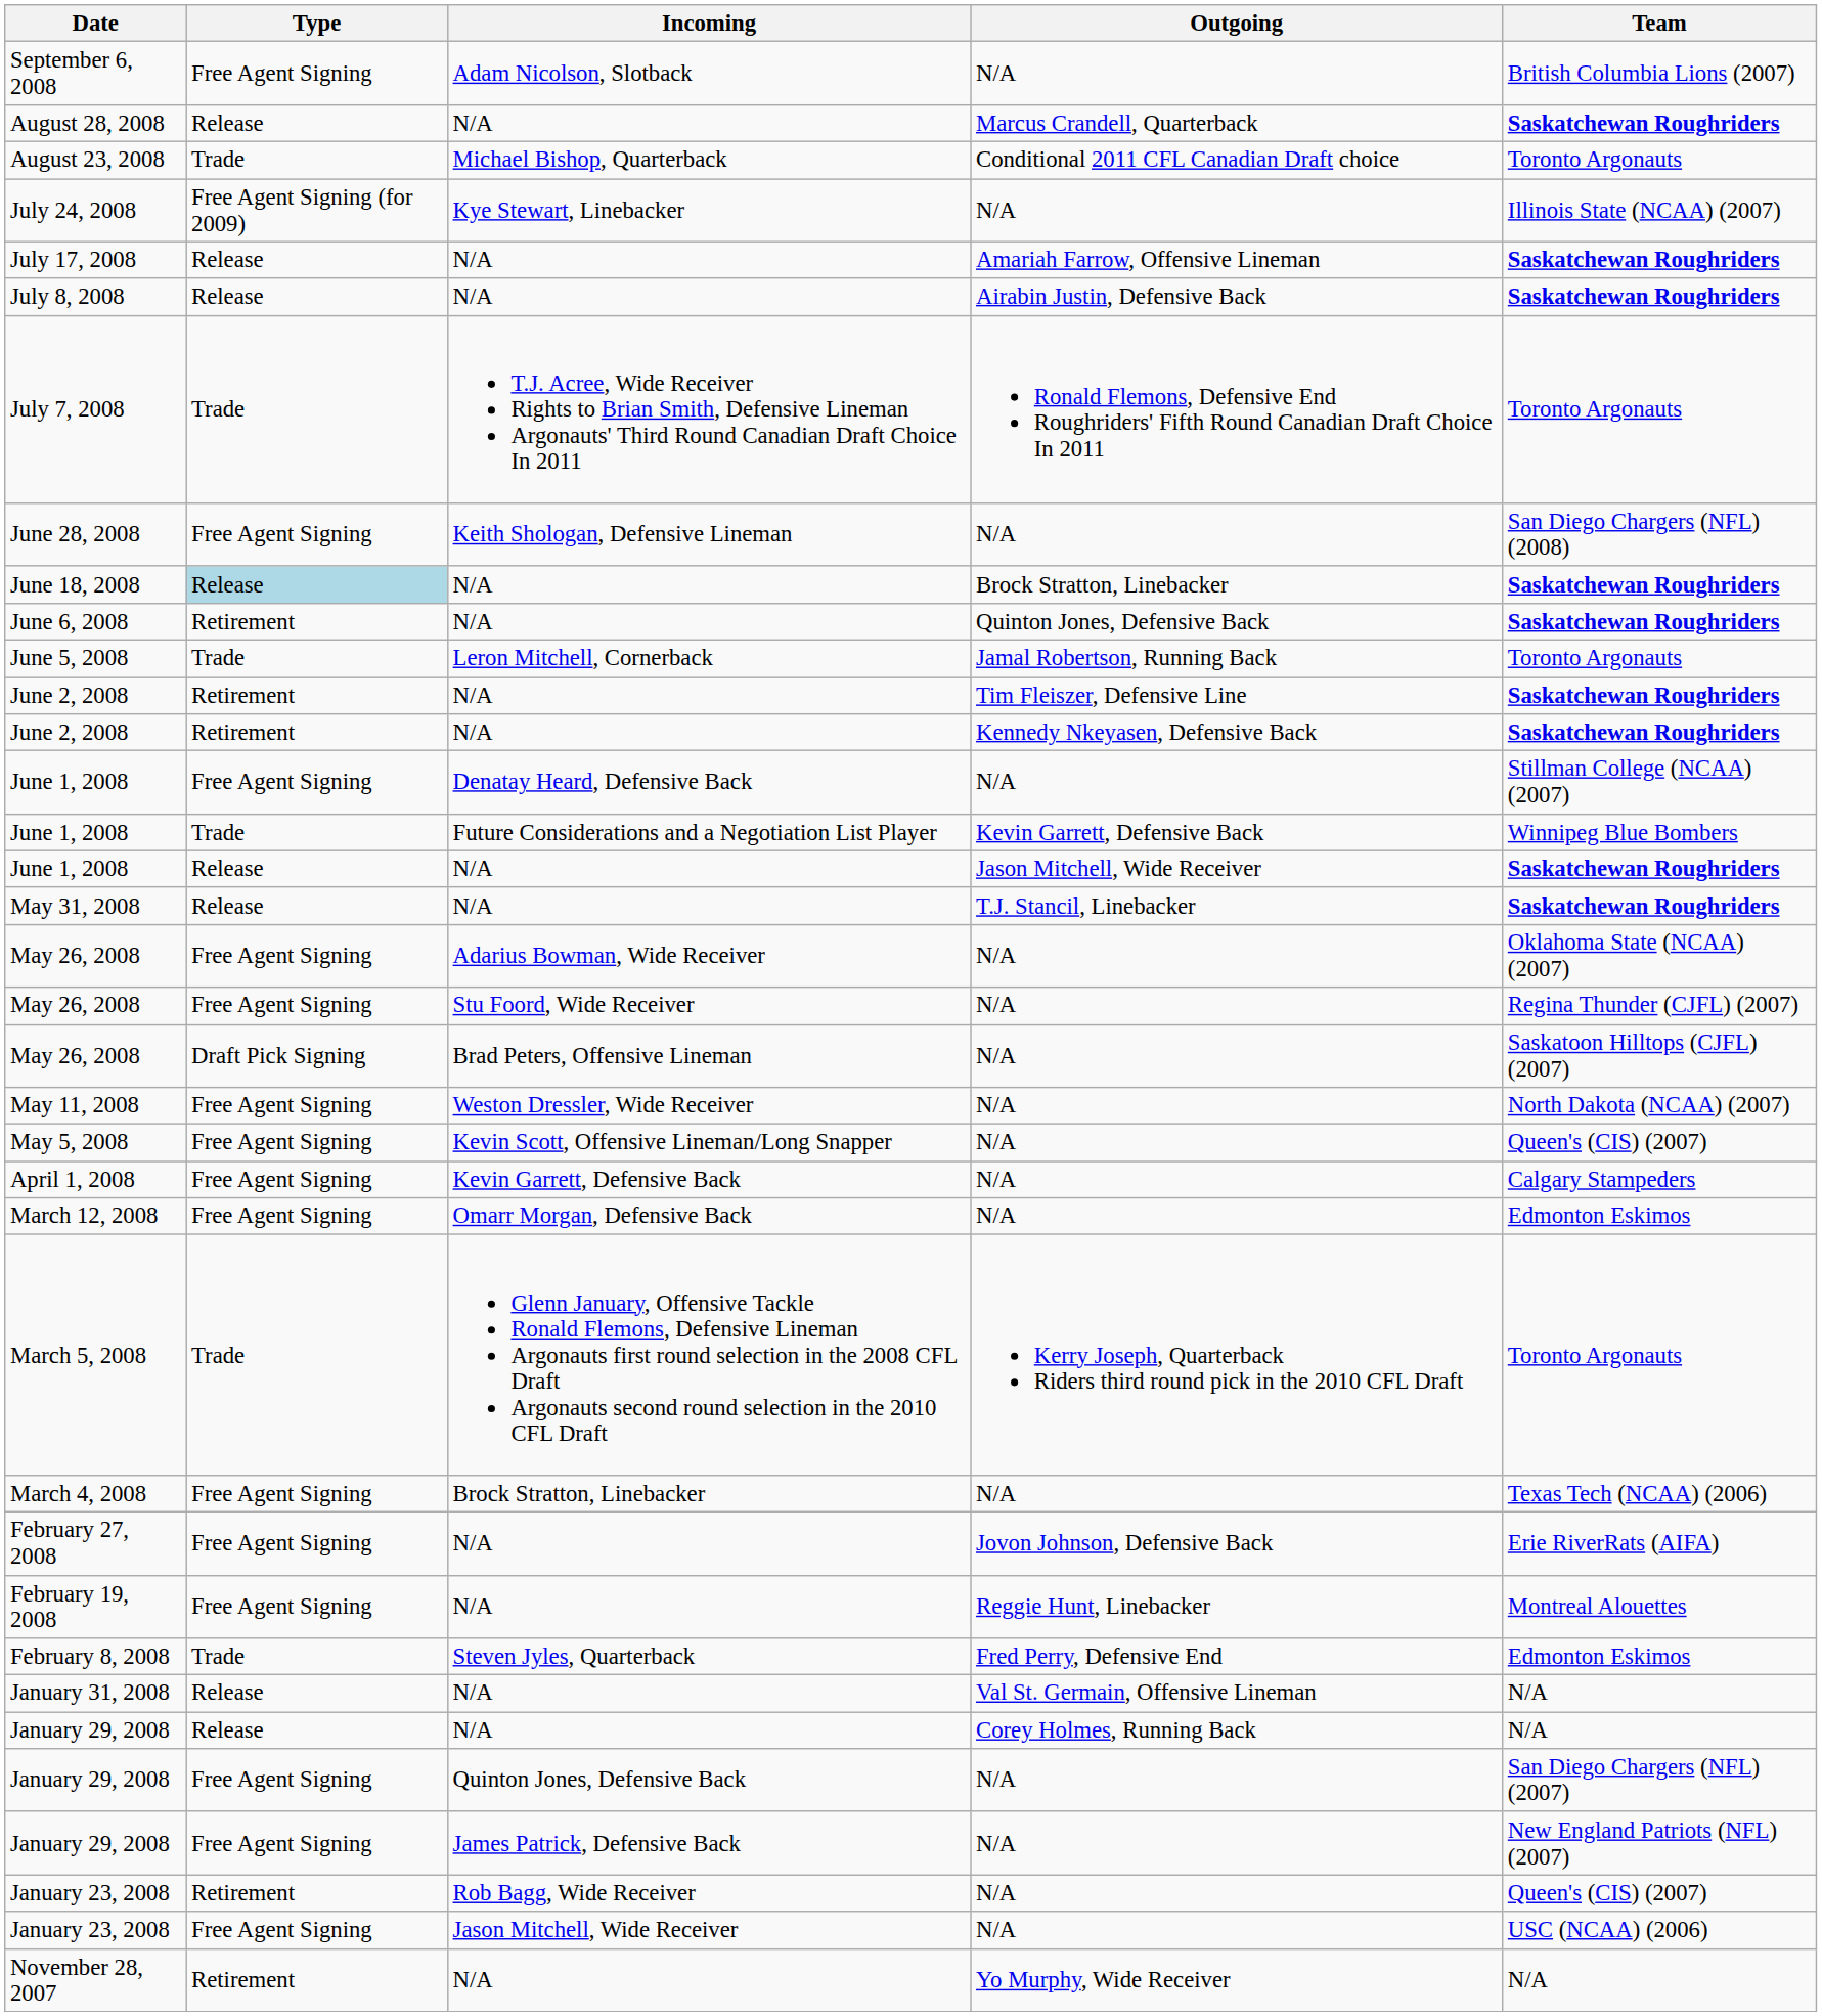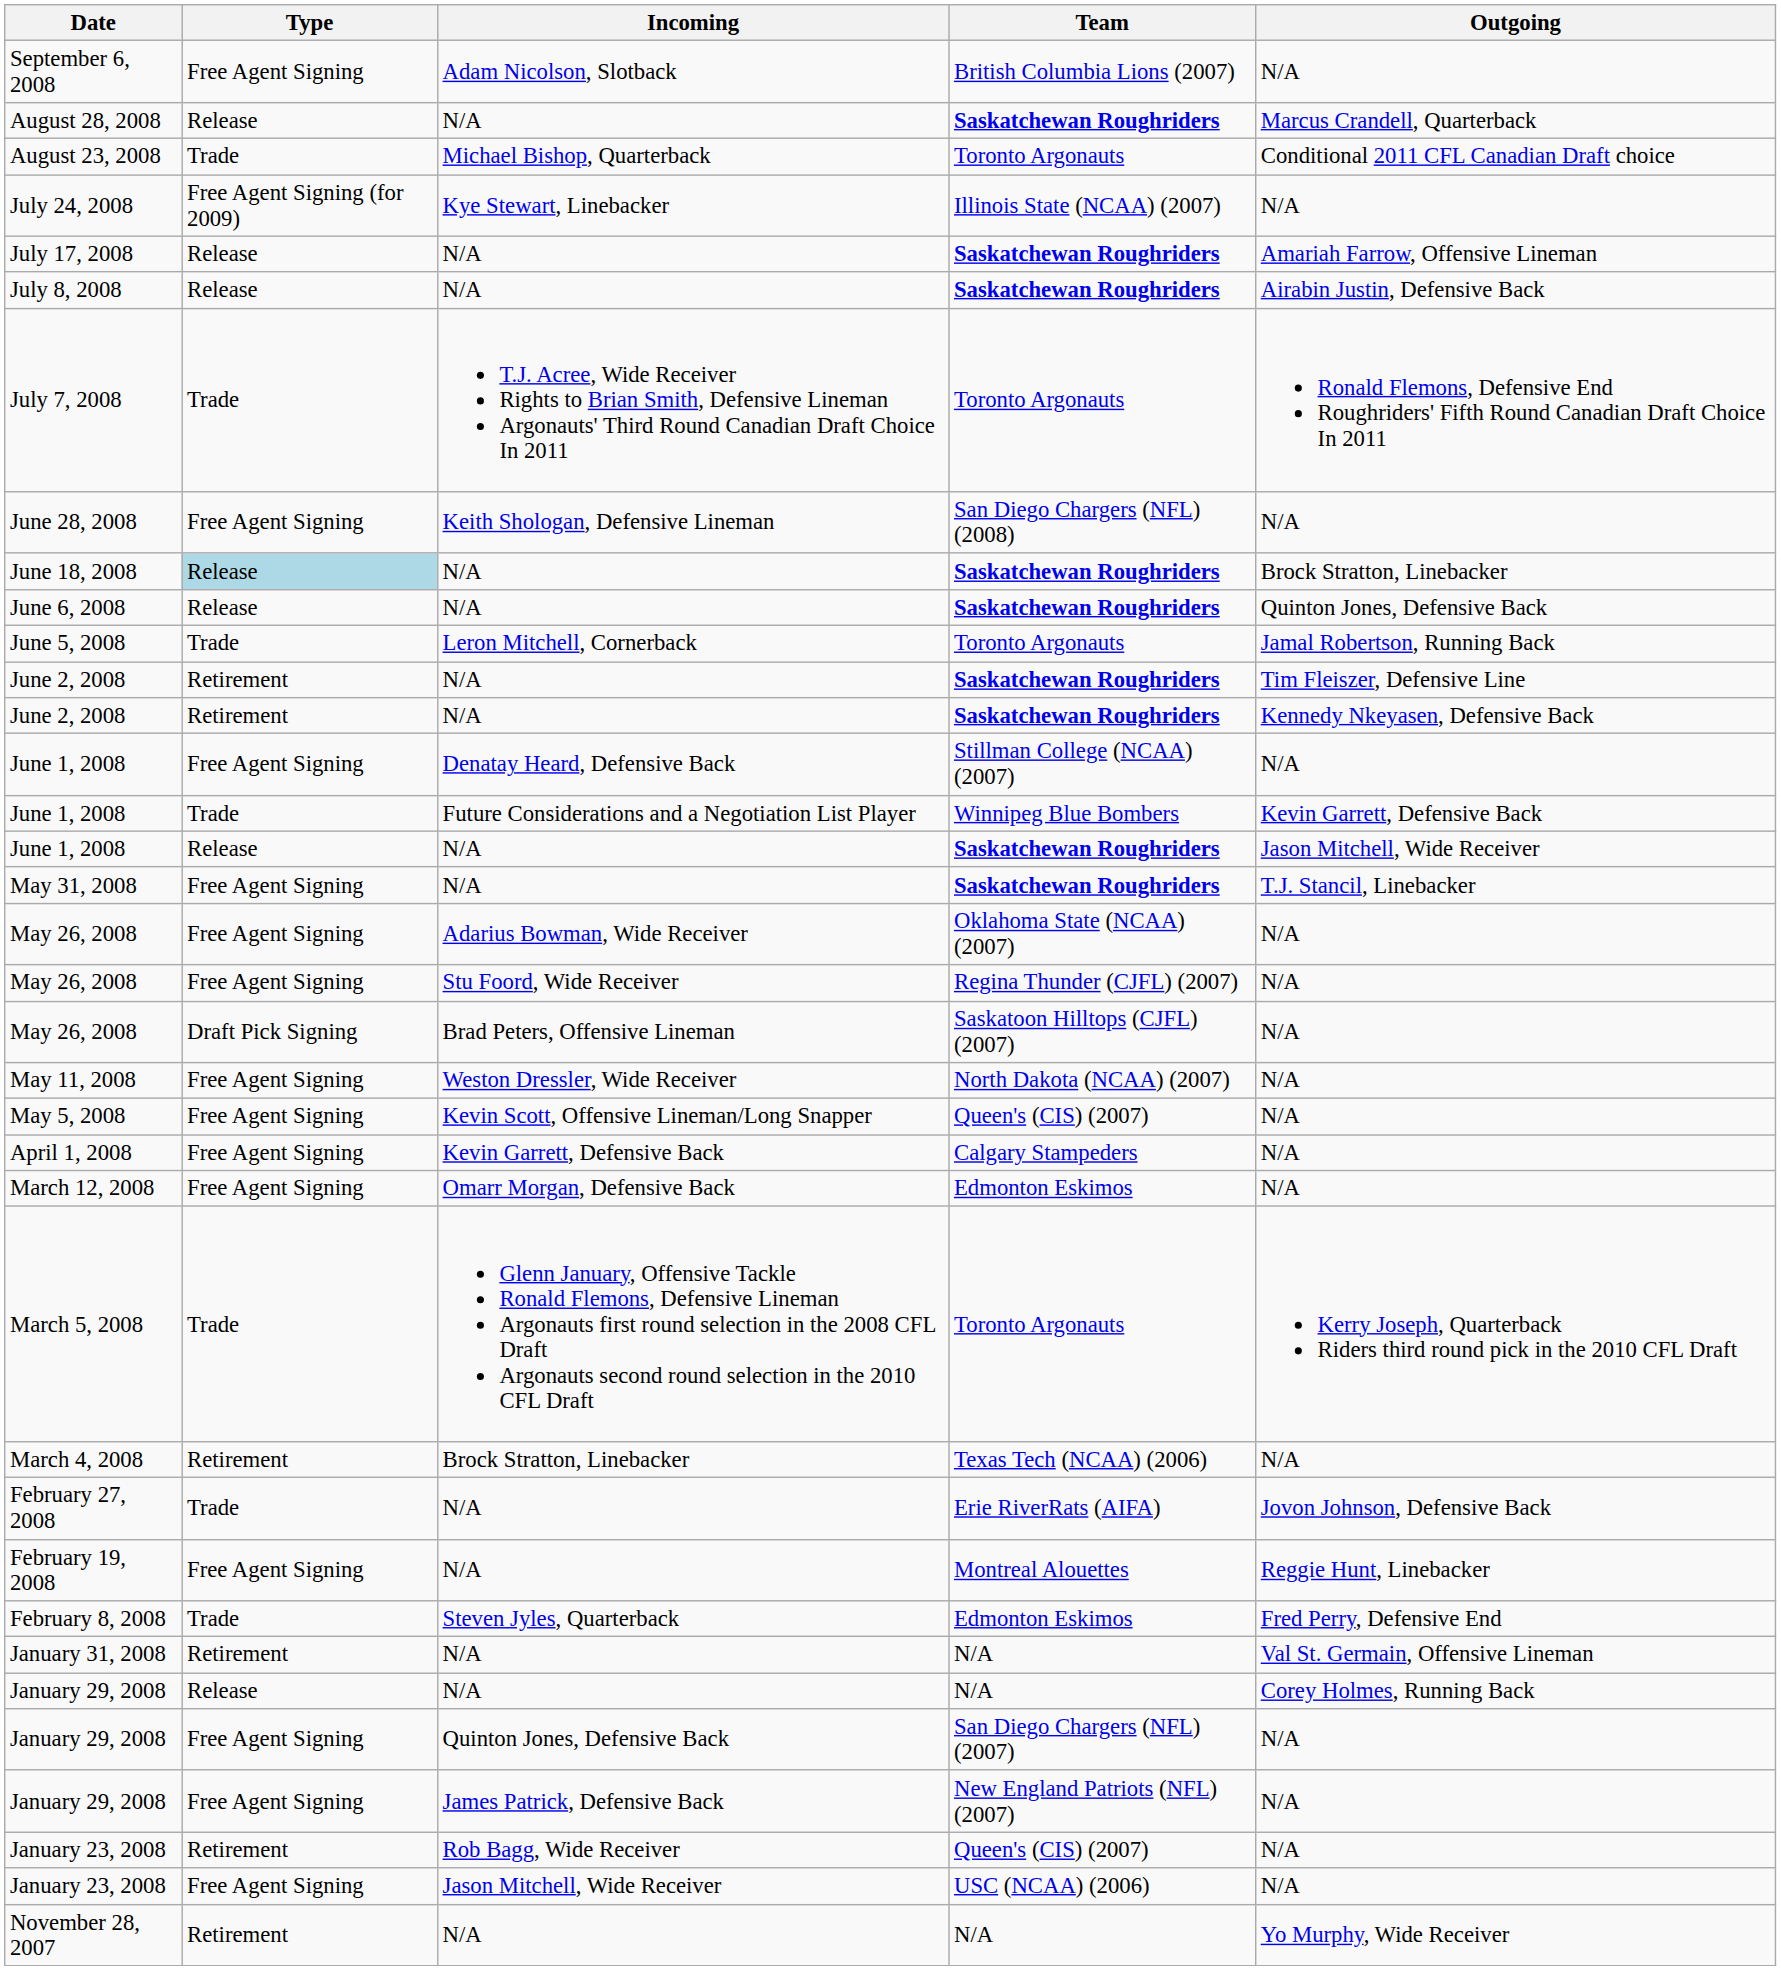 <table class="wikitable collapsible autocollapse" border="1">
 <tr>
 <th><strong>Date</strong></th>
 <th><strong>Type</strong></th>
 <th><strong>Incoming</strong></th>
+<th><strong>Team</strong></th>
 <th><strong>Outgoing</strong></th>
-<th><strong>Team</strong></th>
 </tr>
 <tr>
 <td>September 6, 2008</td>
 <td>Free Agent Signing</td>
 <td><a href='#'>Adam Nicolson</a>, Slotback </td>
+<td><a href='#'>British Columbia Lions</a> (2007)</td>
 <td>N/A</td>
-<td><a href='#'>British Columbia Lions</a> (2007)</td>
 </tr>
 <tr>
 <td>August 28, 2008</td>
 <td>Release</td>
 <td>N/A</td>
+<td><strong><a href='#'>Saskatchewan Roughriders</a></strong></td>
 <td><a href='#'>Marcus Crandell</a>, Quarterback </td>
-<td><strong><a href='#'>Saskatchewan Roughriders</a></strong></td>
 </tr>
 <tr>
 <td>August 23, 2008</td>
 <td>Trade</td>
 <td><a href='#'>Michael Bishop</a>, Quarterback </td>
+<td><a href='#'>Toronto Argonauts</a></td>
 <td>Conditional <a href='#'>2011 CFL Canadian Draft</a> choice</td>
-<td><a href='#'>Toronto Argonauts</a></td>
 </tr>
 <tr>
 <td>July 24, 2008</td>
 <td>Free Agent Signing (for 2009)</td>
 <td><a href='#'>Kye Stewart</a>, Linebacker </td>
+<td><a href='#'>Illinois State</a> (<a href='#'>NCAA</a>) (2007)</td>
 <td>N/A</td>
-<td><a href='#'>Illinois State</a> (<a href='#'>NCAA</a>) (2007)</td>
 </tr>
 <tr>
 <td>July 17, 2008</td>
 <td>Release</td>
 <td>N/A</td>
+<td><strong><a href='#'>Saskatchewan Roughriders</a></strong></td>
 <td><a href='#'>Amariah Farrow</a>, Offensive Lineman </td>
-<td><strong><a href='#'>Saskatchewan Roughriders</a></strong></td>
 </tr>
 <tr>
 <td>July 8, 2008</td>
 <td>Release</td>
 <td>N/A</td>
+<td><strong><a href='#'>Saskatchewan Roughriders</a></strong></td>
 <td><a href='#'>Airabin Justin</a>, Defensive Back </td>
-<td><strong><a href='#'>Saskatchewan Roughriders</a></strong></td>
 </tr>
 <tr>
 <td>July 7, 2008</td>
 <td>Trade</td>
 <td><br><ul><li><a href='#'>T.J. Acree</a>, Wide Receiver </li><li>Rights to <a href='#'>Brian Smith</a>, Defensive Lineman </li><li>Argonauts' Third Round Canadian Draft Choice In 2011</li></ul></td>
+<td><a href='#'>Toronto Argonauts</a></td>
 <td><br><ul><li><a href='#'>Ronald Flemons</a>, Defensive End </li><li>Roughriders' Fifth Round Canadian Draft Choice In 2011</li></ul></td>
-<td><a href='#'>Toronto Argonauts</a></td>
 </tr>
 <tr>
 <td>June 28, 2008</td>
 <td>Free Agent Signing</td>
 <td><a href='#'>Keith Shologan</a>, Defensive Lineman </td>
+<td><a href='#'>San Diego Chargers</a> (<a href='#'>NFL</a>) (2008)</td>
 <td>N/A</td>
-<td><a href='#'>San Diego Chargers</a> (<a href='#'>NFL</a>) (2008)</td>
 </tr>
 <tr>
 <td>June 18, 2008</td>
 <td style="background: lightblue;">Release</td>
 <td>N/A</td>
+<td><strong><a href='#'>Saskatchewan Roughriders</a></strong></td>
 <td>Brock Stratton, Linebacker </td>
-<td><strong><a href='#'>Saskatchewan Roughriders</a></strong></td>
 </tr>
 <tr>
 <td>June 6, 2008</td>
-<td>Retirement</td>
+<td>Release</td>
 <td>N/A</td>
+<td><strong><a href='#'>Saskatchewan Roughriders</a></strong></td>
 <td>Quinton Jones, Defensive Back </td>
-<td><strong><a href='#'>Saskatchewan Roughriders</a></strong></td>
 </tr>
 <tr>
 <td>June 5, 2008</td>
 <td>Trade</td>
 <td><a href='#'>Leron Mitchell</a>, Cornerback </td>
+<td><a href='#'>Toronto Argonauts</a></td>
 <td><a href='#'>Jamal Robertson</a>, Running Back </td>
-<td><a href='#'>Toronto Argonauts</a></td>
 </tr>
 <tr>
 <td>June 2, 2008</td>
 <td>Retirement</td>
 <td>N/A</td>
+<td><strong><a href='#'>Saskatchewan Roughriders</a></strong></td>
 <td><a href='#'>Tim Fleiszer</a>, Defensive Line </td>
-<td><strong><a href='#'>Saskatchewan Roughriders</a></strong></td>
 </tr>
 <tr>
 <td>June 2, 2008</td>
 <td>Retirement</td>
 <td>N/A</td>
+<td><strong><a href='#'>Saskatchewan Roughriders</a></strong></td>
 <td><a href='#'>Kennedy Nkeyasen</a>, Defensive Back </td>
-<td><strong><a href='#'>Saskatchewan Roughriders</a></strong></td>
 </tr>
 <tr>
 <td>June 1, 2008</td>
 <td>Free Agent Signing</td>
 <td><a href='#'>Denatay Heard</a>, Defensive Back </td>
+<td><a href='#'>Stillman College</a> (<a href='#'>NCAA</a>) (2007)</td>
 <td>N/A</td>
-<td><a href='#'>Stillman College</a> (<a href='#'>NCAA</a>) (2007)</td>
 </tr>
 <tr>
 <td>June 1, 2008</td>
 <td>Trade</td>
 <td>Future Considerations and a Negotiation List Player</td>
+<td><a href='#'>Winnipeg Blue Bombers</a></td>
 <td><a href='#'>Kevin Garrett</a>, Defensive Back </td>
-<td><a href='#'>Winnipeg Blue Bombers</a></td>
 </tr>
 <tr>
 <td>June 1, 2008</td>
 <td>Release</td>
 <td>N/A</td>
+<td><strong><a href='#'>Saskatchewan Roughriders</a></strong></td>
 <td><a href='#'>Jason Mitchell</a>, Wide Receiver </td>
-<td><strong><a href='#'>Saskatchewan Roughriders</a></strong></td>
 </tr>
 <tr>
 <td>May 31, 2008</td>
-<td>Release</td>
+<td>Free Agent Signing</td>
 <td>N/A</td>
+<td><strong><a href='#'>Saskatchewan Roughriders</a></strong></td>
 <td><a href='#'>T.J. Stancil</a>, Linebacker </td>
-<td><strong><a href='#'>Saskatchewan Roughriders</a></strong></td>
 </tr>
 <tr>
 <td>May 26, 2008</td>
 <td>Free Agent Signing</td>
 <td><a href='#'>Adarius Bowman</a>, Wide Receiver </td>
+<td><a href='#'>Oklahoma State</a> (<a href='#'>NCAA</a>) (2007)</td>
 <td>N/A</td>
-<td><a href='#'>Oklahoma State</a> (<a href='#'>NCAA</a>) (2007)</td>
 </tr>
 <tr>
 <td>May 26, 2008</td>
 <td>Free Agent Signing</td>
 <td><a href='#'>Stu Foord</a>, Wide Receiver </td>
+<td><a href='#'>Regina Thunder</a> (<a href='#'>CJFL</a>) (2007)</td>
 <td>N/A</td>
-<td><a href='#'>Regina Thunder</a> (<a href='#'>CJFL</a>) (2007)</td>
 </tr>
 <tr>
 <td>May 26, 2008</td>
 <td>Draft Pick Signing</td>
 <td>Brad Peters, Offensive Lineman </td>
+<td><a href='#'>Saskatoon Hilltops</a> (<a href='#'>CJFL</a>) (2007)</td>
 <td>N/A</td>
-<td><a href='#'>Saskatoon Hilltops</a> (<a href='#'>CJFL</a>) (2007)</td>
 </tr>
 <tr>
 <td>May 11, 2008</td>
 <td>Free Agent Signing</td>
 <td><a href='#'>Weston Dressler</a>, Wide Receiver </td>
+<td><a href='#'>North Dakota</a> (<a href='#'>NCAA</a>) (2007)</td>
 <td>N/A</td>
-<td><a href='#'>North Dakota</a> (<a href='#'>NCAA</a>) (2007)</td>
 </tr>
 <tr>
 <td>May 5, 2008</td>
 <td>Free Agent Signing</td>
 <td><a href='#'>Kevin Scott</a>, Offensive Lineman/Long Snapper </td>
+<td><a href='#'>Queen's</a> (<a href='#'>CIS</a>) (2007)</td>
 <td>N/A</td>
-<td><a href='#'>Queen's</a> (<a href='#'>CIS</a>) (2007)</td>
 </tr>
 <tr>
 <td>April 1, 2008</td>
 <td>Free Agent Signing</td>
 <td><a href='#'>Kevin Garrett</a>, Defensive Back </td>
+<td><a href='#'>Calgary Stampeders</a></td>
 <td>N/A</td>
-<td><a href='#'>Calgary Stampeders</a></td>
 </tr>
 <tr>
 <td>March 12, 2008</td>
 <td>Free Agent Signing</td>
 <td><a href='#'>Omarr Morgan</a>, Defensive Back </td>
+<td><a href='#'>Edmonton Eskimos</a></td>
 <td>N/A</td>
-<td><a href='#'>Edmonton Eskimos</a></td>
 </tr>
 <tr>
 <td>March 5, 2008</td>
 <td>Trade</td>
 <td><br><ul><li><a href='#'>Glenn January</a>, Offensive Tackle </li><li><a href='#'>Ronald Flemons</a>, Defensive Lineman </li><li>Argonauts first round selection in the 2008 CFL Draft</li><li>Argonauts second round selection in the 2010 CFL Draft</li></ul></td>
+<td><a href='#'>Toronto Argonauts</a></td>
 <td><br><ul><li><a href='#'>Kerry Joseph</a>, Quarterback </li><li>Riders third round pick in the 2010 CFL Draft</li></ul></td>
-<td><a href='#'>Toronto Argonauts</a></td>
 </tr>
 <tr>
 <td>March 4, 2008</td>
-<td>Free Agent Signing</td>
+<td>Retirement</td>
 <td>Brock Stratton, Linebacker </td>
+<td><a href='#'>Texas Tech</a> (<a href='#'>NCAA</a>) (2006)</td>
 <td>N/A</td>
-<td><a href='#'>Texas Tech</a> (<a href='#'>NCAA</a>) (2006)</td>
 </tr>
 <tr>
 <td>February 27, 2008</td>
-<td>Free Agent Signing</td>
+<td>Trade</td>
 <td>N/A</td>
+<td><a href='#'>Erie RiverRats</a> (<a href='#'>AIFA</a>)</td>
 <td><a href='#'>Jovon Johnson</a>, Defensive Back </td>
-<td><a href='#'>Erie RiverRats</a> (<a href='#'>AIFA</a>)</td>
 </tr>
 <tr>
 <td>February 19, 2008</td>
 <td>Free Agent Signing</td>
 <td>N/A</td>
+<td><a href='#'>Montreal Alouettes</a></td>
 <td><a href='#'>Reggie Hunt</a>, Linebacker </td>
-<td><a href='#'>Montreal Alouettes</a></td>
 </tr>
 <tr>
 <td>February 8, 2008</td>
 <td>Trade</td>
 <td><a href='#'>Steven Jyles</a>, Quarterback </td>
+<td><a href='#'>Edmonton Eskimos</a></td>
 <td><a href='#'>Fred Perry</a>, Defensive End </td>
-<td><a href='#'>Edmonton Eskimos</a></td>
 </tr>
 <tr>
 <td>January 31, 2008</td>
-<td>Release</td>
+<td>Retirement</td>
+<td>N/A</td>
 <td>N/A</td>
 <td><a href='#'>Val St. Germain</a>, Offensive Lineman </td>
-<td>N/A</td>
 </tr>
 <tr>
 <td>January 29, 2008</td>
 <td>Release</td>
 <td>N/A</td>
+<td>N/A</td>
 <td><a href='#'>Corey Holmes</a>, Running Back </td>
+</tr>
+<tr>
+<td>January 29, 2008</td>
+<td>Free Agent Signing</td>
+<td>Quinton Jones, Defensive Back </td>
+<td><a href='#'>San Diego Chargers</a> (<a href='#'>NFL</a>) (2007)</td>
 <td>N/A</td>
 </tr>
 <tr>
 <td>January 29, 2008</td>
 <td>Free Agent Signing</td>
-<td>Quinton Jones, Defensive Back </td>
+<td><a href='#'>James Patrick</a>, Defensive Back </td>
+<td><a href='#'>New England Patriots</a> (<a href='#'>NFL</a>) (2007)</td>
 <td>N/A</td>
-<td><a href='#'>San Diego Chargers</a> (<a href='#'>NFL</a>) (2007)</td>
-</tr>
-<tr>
-<td>January 29, 2008</td>
-<td>Free Agent Signing</td>
-<td><a href='#'>James Patrick</a>, Defensive Back </td>
-<td>N/A</td>
-<td><a href='#'>New England Patriots</a> (<a href='#'>NFL</a>) (2007)</td>
 </tr>
 <tr>
 <td>January 23, 2008</td>
 <td>Retirement</td>
 <td><a href='#'>Rob Bagg</a>, Wide Receiver </td>
+<td><a href='#'>Queen's</a> (<a href='#'>CIS</a>) (2007)</td>
 <td>N/A</td>
-<td><a href='#'>Queen's</a> (<a href='#'>CIS</a>) (2007)</td>
 </tr>
 <tr>
 <td>January 23, 2008</td>
 <td>Free Agent Signing</td>
 <td><a href='#'>Jason Mitchell</a>, Wide Receiver </td>
+<td><a href='#'>USC</a> (<a href='#'>NCAA</a>) (2006)</td>
 <td>N/A</td>
-<td><a href='#'>USC</a> (<a href='#'>NCAA</a>) (2006)</td>
 </tr>
 <tr>
 <td>November 28, 2007</td>
 <td>Retirement</td>
 <td>N/A</td>
+<td>N/A</td>
 <td><a href='#'>Yo Murphy</a>, Wide Receiver </td>
-<td>N/A</td>
 </tr>
 </table>
